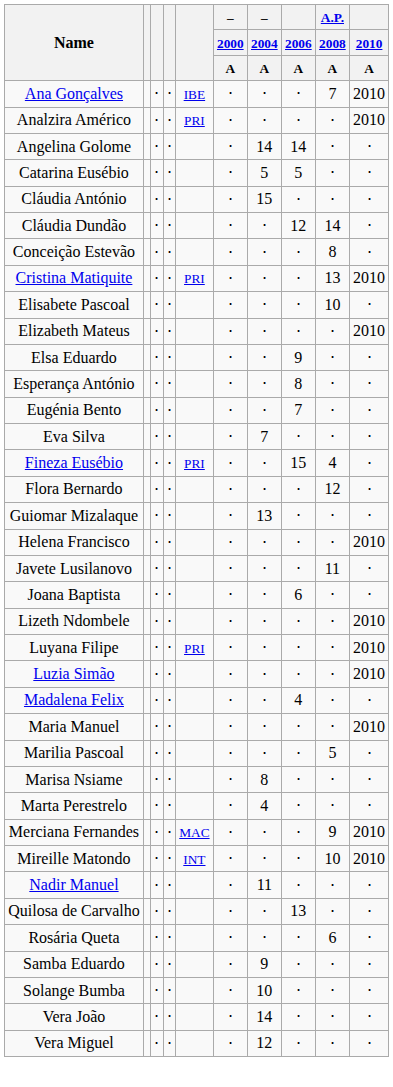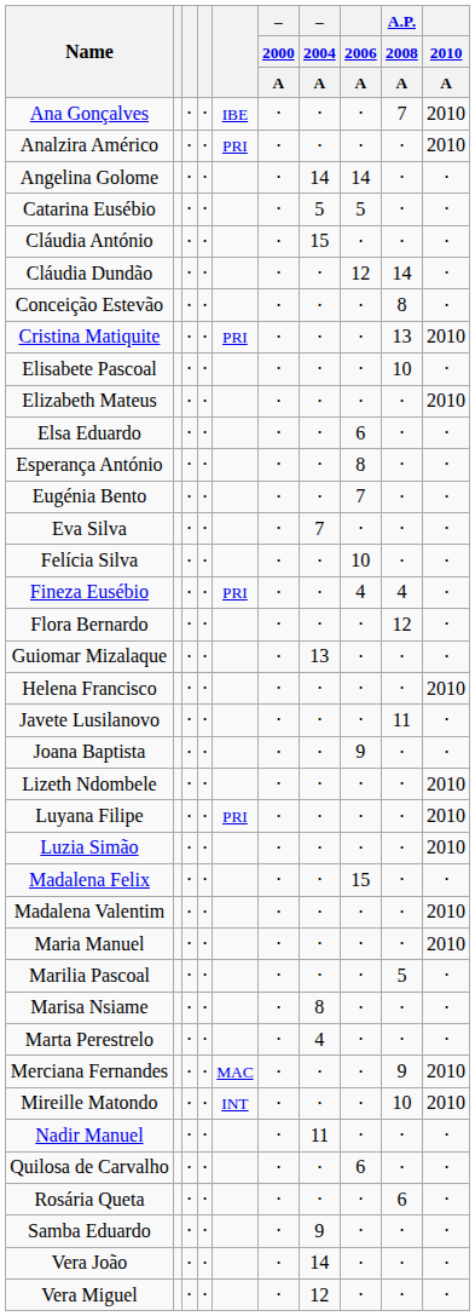 <table class="wikitable plainrowheaders sortable" style="text-align:center">
 <tr>
 <th scope="col" rowspan="3">Name</th>
 <th scope="col" rowspan="3"></th>
 <th scope="col" rowspan="3"></th>
 <th scope="col" rowspan="3"></th>
 <th scope="col" rowspan="3"></th>
 <th colspan="1"><small>–</small></th>
 <th colspan="1"><small>–</small></th>
 <th colspan="1"><small></small></th>
 <th colspan="1"><small><a href='#'>A.P.</a></small></th>
 <th colspan="1"><small></small></th>
 </tr>
 <tr>
 <th colspan="1"><small><a href='#'>2000</a></small></th>
 <th colspan="1"><small><a href='#'>2004</a></small></th>
 <th colspan="1"><small><a href='#'>2006</a></small></th>
 <th colspan="1"><small><a href='#'>2008</a></small></th>
 <th colspan="1"><small><a href='#'>2010</a></small></th>
 </tr>
 <tr>
 <th scope="col" rowspan="1"><small>A</small></th>
 <th scope="col" rowspan="1"><small>A</small></th>
 <th scope="col" rowspan="1"><small>A</small></th>
 <th scope="col" rowspan="1"><small>A</small></th>
 <th scope="col" rowspan="1"><small>A</small></th>
 </tr>
 <tr>
 <td><a href='#'>Ana Gonçalves</a></td>
 <td></td>
 <td>⋅</td>
 <td>⋅</td>
 <td><small><a href='#'>IBE</a></small></td>
 <td>⋅</td>
 <td>⋅</td>
 <td>⋅</td>
 <td data-sort-value="07">7</td>
 <td>2010</td>
 </tr>
 <tr>
 <td>Analzira Américo</td>
 <td></td>
 <td>⋅</td>
 <td>⋅</td>
 <td><small><a href='#'>PRI</a></small></td>
 <td>⋅</td>
 <td>⋅</td>
 <td>⋅</td>
 <td>⋅</td>
 <td>2010</td>
 </tr>
 <tr>
 <td>Angelina Golome</td>
 <td></td>
 <td>⋅</td>
 <td>⋅</td>
 <td></td>
 <td>⋅</td>
 <td>14</td>
 <td>14</td>
 <td>⋅</td>
 <td>⋅</td>
 </tr>
 <tr>
 <td>Catarina Eusébio</td>
 <td></td>
 <td>⋅</td>
 <td>⋅</td>
 <td></td>
 <td>⋅</td>
 <td data-sort-value="05">5</td>
 <td data-sort-value="05">5</td>
 <td>⋅</td>
 <td>⋅</td>
 </tr>
 <tr>
 <td>Cláudia António</td>
 <td></td>
 <td>⋅</td>
 <td>⋅</td>
 <td></td>
 <td>⋅</td>
 <td>15</td>
 <td>⋅</td>
 <td>⋅</td>
 <td>⋅</td>
 </tr>
 <tr>
 <td>Cláudia Dundão</td>
 <td></td>
 <td>⋅</td>
 <td>⋅</td>
 <td></td>
 <td>⋅</td>
 <td>⋅</td>
 <td>12</td>
 <td>14</td>
 <td>⋅</td>
 </tr>
 <tr>
 <td>Conceição Estevão</td>
 <td></td>
 <td>⋅</td>
 <td>⋅</td>
 <td></td>
 <td>⋅</td>
 <td>⋅</td>
 <td>⋅</td>
 <td data-sort-value="08">8</td>
 <td>⋅</td>
 </tr>
 <tr>
 <td><a href='#'>Cristina Matiquite</a></td>
 <td></td>
 <td>⋅</td>
 <td>⋅</td>
 <td><small><a href='#'>PRI</a></small></td>
 <td>⋅</td>
 <td>⋅</td>
 <td>⋅</td>
 <td>13</td>
 <td>2010</td>
 </tr>
 <tr>
 <td>Elisabete Pascoal</td>
 <td></td>
 <td>⋅</td>
 <td>⋅</td>
 <td></td>
 <td>⋅</td>
 <td>⋅</td>
 <td>⋅</td>
 <td>10</td>
 <td>⋅</td>
 </tr>
 <tr>
 <td>Elizabeth Mateus</td>
 <td></td>
 <td>⋅</td>
 <td>⋅</td>
 <td></td>
 <td>⋅</td>
 <td>⋅</td>
 <td>⋅</td>
 <td>⋅</td>
 <td>2010</td>
 </tr>
 <tr>
 <td>Elsa Eduardo</td>
 <td></td>
 <td>⋅</td>
 <td>⋅</td>
 <td></td>
 <td>⋅</td>
 <td>⋅</td>
-<td data-sort-value="09">9</td>
+<td data-sort-value="06">6</td>
 <td>⋅</td>
 <td>⋅</td>
 </tr>
 <tr>
 <td>Esperança António</td>
 <td></td>
 <td>⋅</td>
 <td>⋅</td>
 <td></td>
 <td>⋅</td>
 <td>⋅</td>
 <td data-sort-value="08">8</td>
 <td>⋅</td>
 <td>⋅</td>
 </tr>
 <tr>
 <td>Eugénia Bento</td>
 <td></td>
 <td>⋅</td>
 <td>⋅</td>
 <td></td>
 <td>⋅</td>
 <td>⋅</td>
 <td data-sort-value="07">7</td>
 <td>⋅</td>
 <td>⋅</td>
 </tr>
 <tr>
 <td>Eva Silva</td>
 <td></td>
 <td>⋅</td>
 <td>⋅</td>
 <td></td>
 <td>⋅</td>
 <td data-sort-value="07">7</td>
 <td>⋅</td>
 <td>⋅</td>
 <td>⋅</td>
 </tr>
 <tr>
+<td>Felícia Silva</td>
+<td></td>
+<td>⋅</td>
+<td>⋅</td>
+<td></td>
+<td>⋅</td>
+<td>⋅</td>
+<td>10</td>
+<td>⋅</td>
+<td>⋅</td>
+</tr>
+<tr>
 <td><a href='#'>Fineza Eusébio</a></td>
 <td></td>
 <td>⋅</td>
 <td>⋅</td>
 <td><small><a href='#'>PRI</a></small></td>
 <td>⋅</td>
 <td>⋅</td>
-<td>15</td>
+<td data-sort-value="04">4</td>
 <td data-sort-value="04">4</td>
 <td>⋅</td>
 </tr>
 <tr>
 <td>Flora Bernardo</td>
 <td></td>
 <td>⋅</td>
 <td>⋅</td>
 <td></td>
 <td>⋅</td>
 <td>⋅</td>
 <td>⋅</td>
 <td>12</td>
 <td>⋅</td>
 </tr>
 <tr>
 <td>Guiomar Mizalaque</td>
 <td></td>
 <td>⋅</td>
 <td>⋅</td>
 <td></td>
 <td>⋅</td>
 <td>13</td>
 <td>⋅</td>
 <td>⋅</td>
 <td>⋅</td>
 </tr>
 <tr>
 <td>Helena Francisco</td>
 <td></td>
 <td>⋅</td>
 <td>⋅</td>
 <td></td>
 <td>⋅</td>
 <td>⋅</td>
 <td>⋅</td>
 <td>⋅</td>
 <td>2010</td>
 </tr>
 <tr>
 <td>Javete Lusilanovo</td>
 <td></td>
 <td>⋅</td>
 <td>⋅</td>
 <td></td>
 <td>⋅</td>
 <td>⋅</td>
 <td>⋅</td>
 <td>11</td>
 <td>⋅</td>
 </tr>
 <tr>
 <td>Joana Baptista</td>
 <td></td>
 <td>⋅</td>
 <td>⋅</td>
 <td></td>
 <td>⋅</td>
 <td>⋅</td>
-<td data-sort-value="06">6</td>
+<td data-sort-value="09">9</td>
 <td>⋅</td>
 <td>⋅</td>
 </tr>
 <tr>
 <td>Lizeth Ndombele</td>
 <td></td>
 <td>⋅</td>
 <td>⋅</td>
 <td></td>
 <td>⋅</td>
 <td>⋅</td>
 <td>⋅</td>
 <td>⋅</td>
 <td>2010</td>
 </tr>
 <tr>
 <td>Luyana Filipe</td>
 <td></td>
 <td>⋅</td>
 <td>⋅</td>
 <td><small><a href='#'>PRI</a></small></td>
 <td>⋅</td>
 <td>⋅</td>
 <td>⋅</td>
 <td>⋅</td>
 <td>2010</td>
 </tr>
 <tr>
 <td><a href='#'>Luzia Simão</a></td>
 <td></td>
 <td>⋅</td>
 <td>⋅</td>
 <td></td>
 <td>⋅</td>
 <td>⋅</td>
 <td>⋅</td>
 <td>⋅</td>
 <td>2010</td>
 </tr>
 <tr>
 <td><a href='#'>Madalena Felix</a></td>
 <td></td>
 <td>⋅</td>
 <td>⋅</td>
 <td></td>
 <td>⋅</td>
 <td>⋅</td>
-<td data-sort-value="04">4</td>
+<td>15</td>
 <td>⋅</td>
 <td>⋅</td>
+</tr>
+<tr>
+<td>Madalena Valentim</td>
+<td></td>
+<td>⋅</td>
+<td>⋅</td>
+<td></td>
+<td>⋅</td>
+<td>⋅</td>
+<td>⋅</td>
+<td>⋅</td>
+<td>2010</td>
 </tr>
 <tr>
 <td>Maria Manuel</td>
 <td></td>
 <td>⋅</td>
 <td>⋅</td>
 <td></td>
 <td>⋅</td>
 <td>⋅</td>
 <td>⋅</td>
 <td>⋅</td>
 <td>2010</td>
 </tr>
 <tr>
 <td>Marilia Pascoal</td>
 <td></td>
 <td>⋅</td>
 <td>⋅</td>
 <td></td>
 <td>⋅</td>
 <td>⋅</td>
 <td>⋅</td>
 <td data-sort-value="05">5</td>
 <td>⋅</td>
 </tr>
 <tr>
 <td>Marisa Nsiame</td>
 <td></td>
 <td>⋅</td>
 <td>⋅</td>
 <td></td>
 <td>⋅</td>
 <td data-sort-value="08">8</td>
 <td>⋅</td>
 <td>⋅</td>
 <td>⋅</td>
 </tr>
 <tr>
 <td>Marta Perestrelo</td>
 <td></td>
 <td>⋅</td>
 <td>⋅</td>
 <td></td>
 <td>⋅</td>
 <td data-sort-value="04">4</td>
 <td>⋅</td>
 <td>⋅</td>
 <td>⋅</td>
 </tr>
 <tr>
 <td>Merciana Fernandes</td>
 <td></td>
 <td>⋅</td>
 <td>⋅</td>
 <td><small><a href='#'>MAC</a></small></td>
 <td>⋅</td>
 <td>⋅</td>
 <td>⋅</td>
 <td data-sort-value="09">9</td>
 <td>2010</td>
 </tr>
 <tr>
 <td>Mireille Matondo</td>
 <td></td>
 <td>⋅</td>
 <td>⋅</td>
 <td><small><a href='#'>INT</a></small></td>
 <td>⋅</td>
 <td>⋅</td>
 <td>⋅</td>
 <td>10</td>
 <td>2010</td>
 </tr>
 <tr>
 <td><a href='#'>Nadir Manuel</a></td>
 <td></td>
 <td>⋅</td>
 <td>⋅</td>
 <td></td>
 <td>⋅</td>
 <td>11</td>
 <td>⋅</td>
 <td>⋅</td>
 <td>⋅</td>
 </tr>
 <tr>
 <td>Quilosa de Carvalho</td>
 <td></td>
 <td>⋅</td>
 <td>⋅</td>
 <td></td>
 <td>⋅</td>
 <td>⋅</td>
-<td>13</td>
+<td data-sort-value="06">6</td>
 <td>⋅</td>
 <td>⋅</td>
 </tr>
 <tr>
 <td>Rosária Queta</td>
 <td></td>
 <td>⋅</td>
 <td>⋅</td>
 <td></td>
 <td>⋅</td>
 <td>⋅</td>
 <td>⋅</td>
 <td data-sort-value="06">6</td>
 <td>⋅</td>
 </tr>
 <tr>
 <td>Samba Eduardo</td>
 <td></td>
 <td>⋅</td>
 <td>⋅</td>
 <td></td>
 <td>⋅</td>
 <td data-sort-value="09">9</td>
-<td>⋅</td>
-<td>⋅</td>
-<td>⋅</td>
-</tr>
-<tr>
-<td>Solange Bumba</td>
-<td></td>
-<td>⋅</td>
-<td>⋅</td>
-<td></td>
-<td>⋅</td>
-<td>10</td>
 <td>⋅</td>
 <td>⋅</td>
 <td>⋅</td>
 </tr>
 <tr>
 <td>Vera João</td>
 <td></td>
 <td>⋅</td>
 <td>⋅</td>
 <td></td>
 <td>⋅</td>
 <td>14</td>
 <td>⋅</td>
 <td>⋅</td>
 <td>⋅</td>
 </tr>
 <tr>
 <td>Vera Miguel</td>
 <td></td>
 <td>⋅</td>
 <td>⋅</td>
 <td></td>
 <td>⋅</td>
 <td>12</td>
 <td>⋅</td>
 <td>⋅</td>
 <td>⋅</td>
 </tr>
 </table>
